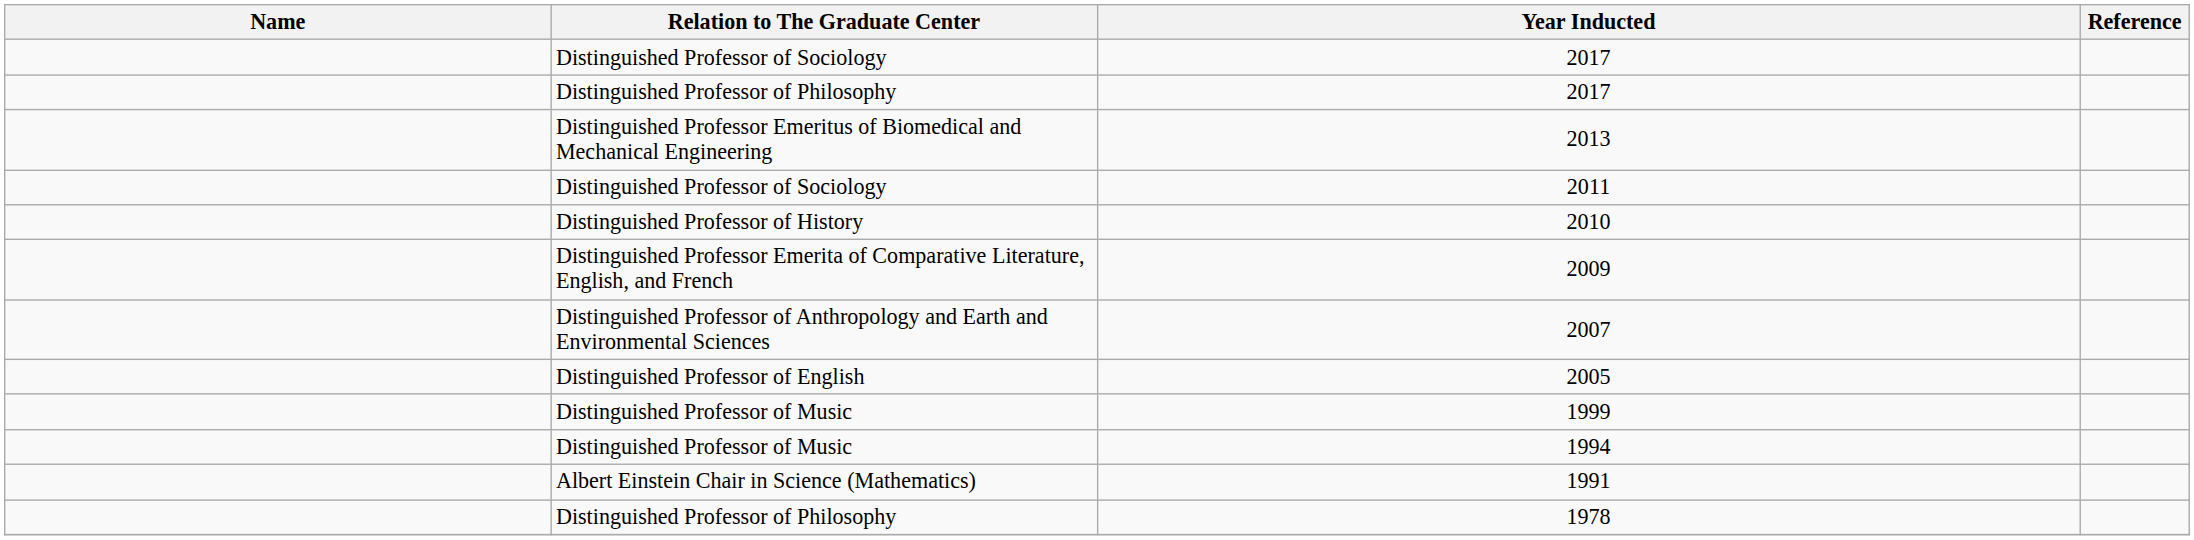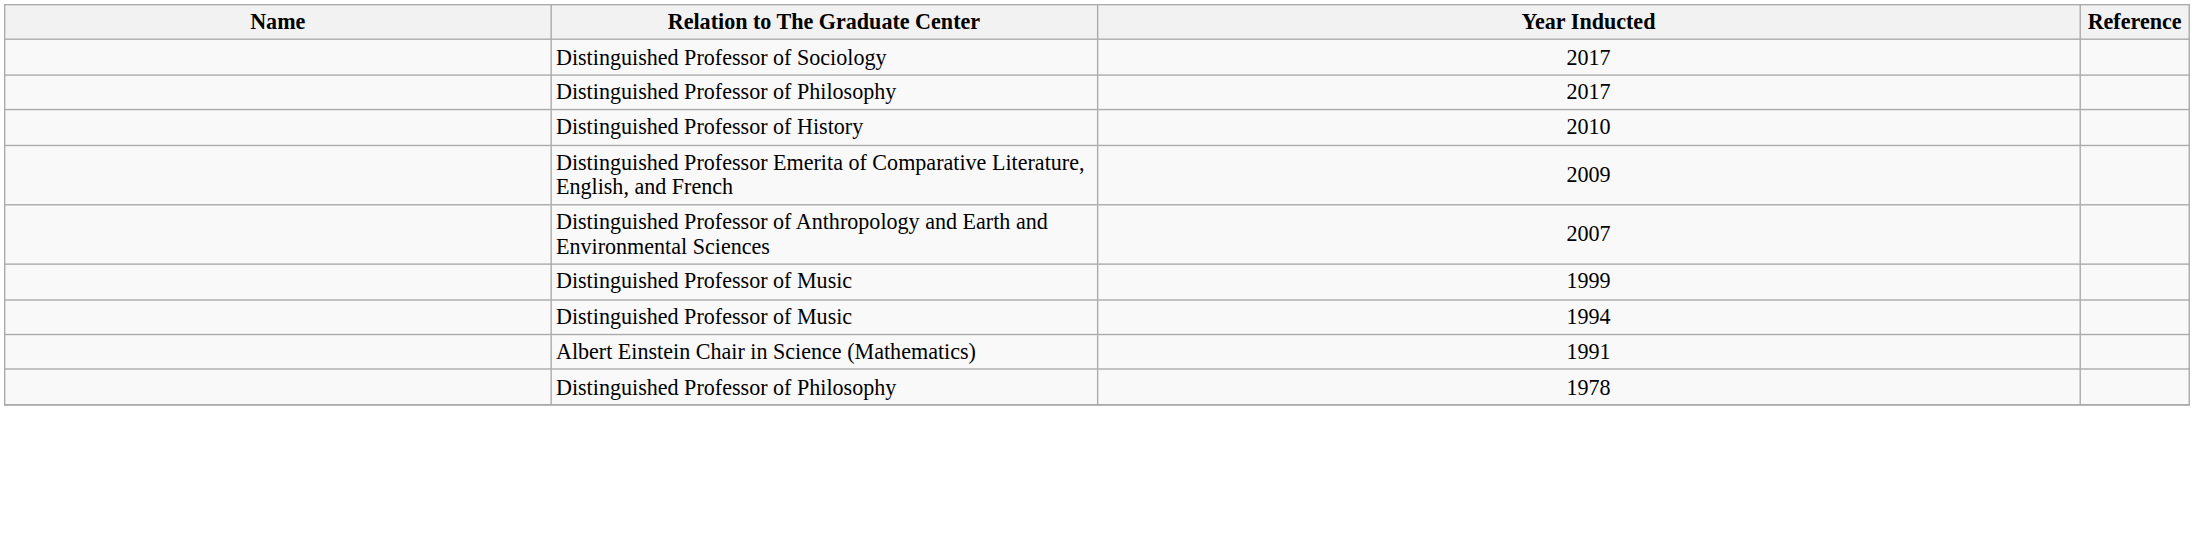 <table class="wikitable sortable" style="width:100%">
 <tr>
 <th style="width:*;">Name</th>
 <th style="width:25%;">Relation to The Graduate Center</th>
 <th style="width:45%;">Year Inducted</th>
 <th style="width:5%;" class="unsortable">Reference</th>
 </tr>
 <tr>
 <td></td>
 <td>Distinguished Professor of Sociology</td>
 <td style="text-align:center;">2017</td>
 <td style="text-align:center;"></td>
 </tr>
 <tr>
 <td></td>
 <td>Distinguished Professor of Philosophy</td>
 <td style="text-align:center;">2017</td>
 <td style="text-align:center;"></td>
 </tr>
 <tr>
 <td></td>
-<td>Distinguished Professor Emeritus of Biomedical and Mechanical Engineering</td>
-<td style="text-align:center;">2013</td>
-<td style="text-align:center;"></td>
-</tr>
-<tr>
-<td></td>
-<td>Distinguished Professor of Sociology</td>
-<td style="text-align:center;">2011</td>
-<td style="text-align:center;"></td>
-</tr>
-<tr>
-<td></td>
 <td>Distinguished Professor of History</td>
 <td style="text-align:center;">2010</td>
 <td style="text-align:center;"></td>
 </tr>
 <tr>
 <td></td>
 <td>Distinguished Professor Emerita of Comparative Literature, English, and French</td>
 <td style="text-align:center;">2009</td>
 <td style="text-align:center;"></td>
 </tr>
 <tr>
 <td></td>
 <td>Distinguished Professor of Anthropology and Earth and Environmental Sciences</td>
 <td style="text-align:center;">2007</td>
-<td style="text-align:center;"></td>
-</tr>
-<tr>
-<td></td>
-<td>Distinguished Professor of English</td>
-<td style="text-align:center;">2005</td>
 <td style="text-align:center;"></td>
 </tr>
 <tr>
 <td></td>
 <td>Distinguished Professor of Music</td>
 <td style="text-align:center;">1999</td>
 <td style="text-align:center;"></td>
 </tr>
 <tr>
 <td></td>
 <td>Distinguished Professor of Music</td>
 <td style="text-align:center;">1994</td>
 <td style="text-align:center;"></td>
 </tr>
 <tr>
 <td></td>
 <td>Albert Einstein Chair in Science (Mathematics)</td>
 <td style="text-align:center;">1991</td>
 <td style="text-align:center;"></td>
 </tr>
 <tr>
 <td></td>
 <td>Distinguished Professor of Philosophy</td>
 <td style="text-align:center;">1978</td>
 <td style="text-align:center;"></td>
 </tr>
 <tr>
 </tr>
 </table>
